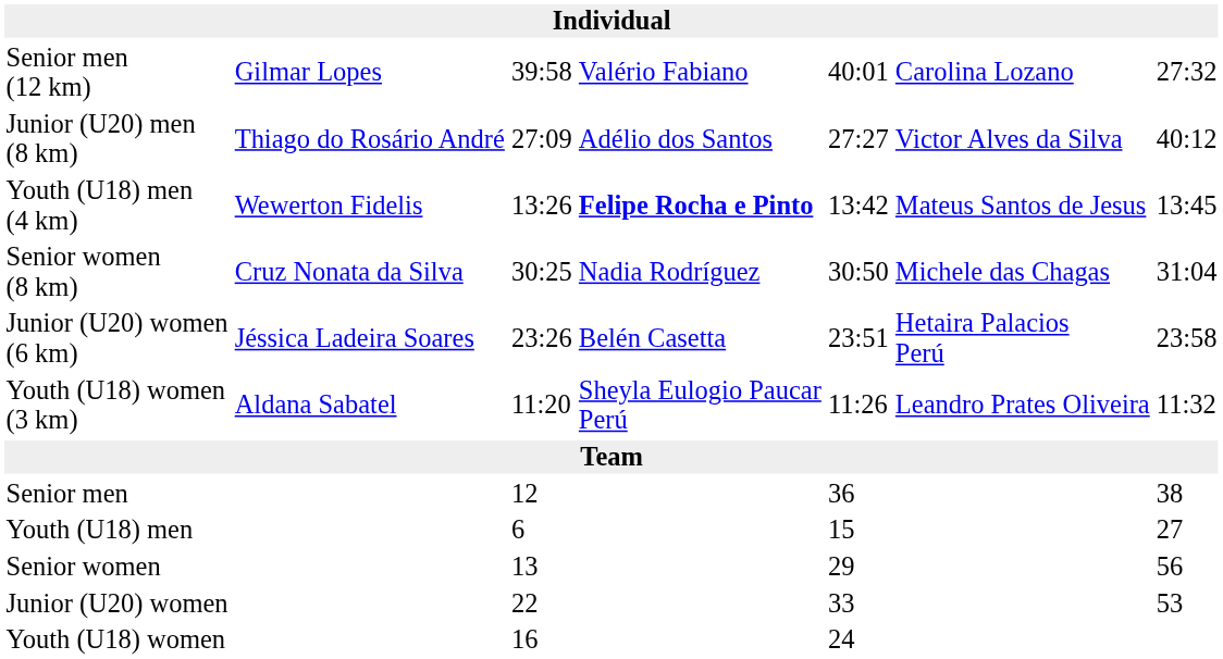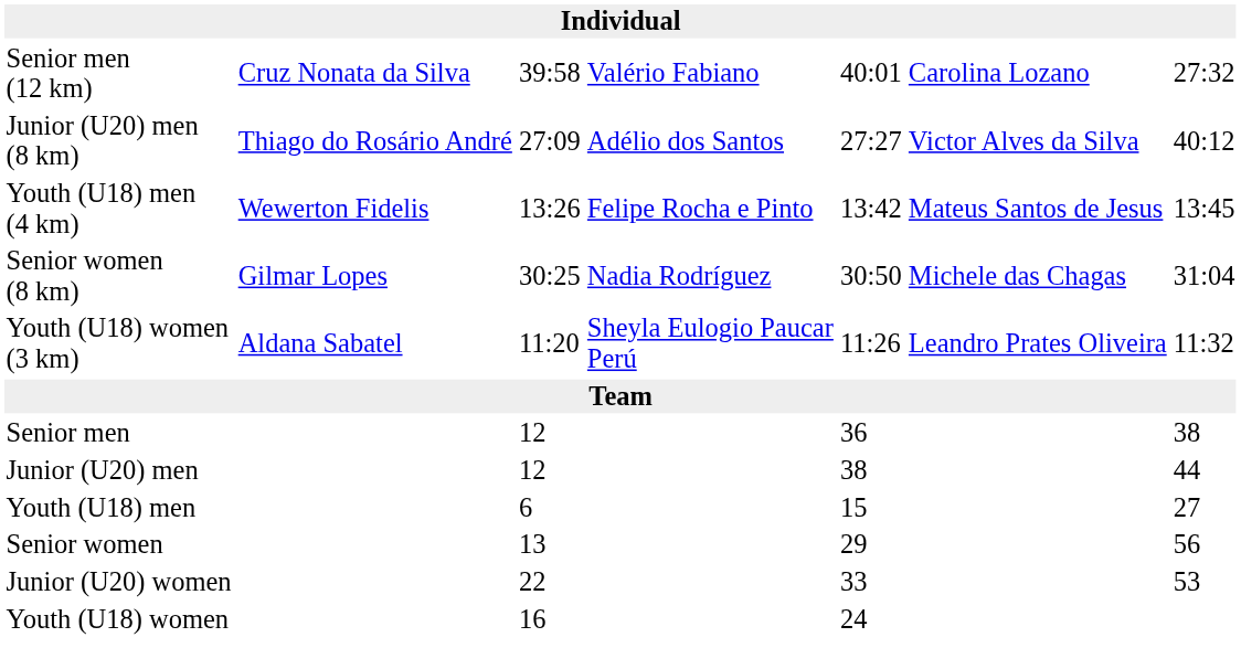 <table>
 <tr>
 <td colspan=7 bgcolor=#eeeeee style=text-align:center;><strong>Individual</strong></td>
 </tr>
 <tr>
 <td>Senior men<br>(12 km)</td>
-<td><a href='#'>Gilmar Lopes</a><br></td>
+<td><a href='#'>Cruz Nonata da Silva</a><br></td>
 <td>39:58</td>
 <td><a href='#'>Valério Fabiano</a><br></td>
 <td>40:01</td>
 <td><a href='#'>Carolina Lozano</a><br></td>
 <td>27:32</td>
 </tr>
 <tr>
 <td>Junior (U20) men<br>(8 km)</td>
 <td><a href='#'>Thiago do Rosário André</a><br></td>
 <td>27:09</td>
 <td><a href='#'>Adélio dos Santos</a><br></td>
 <td>27:27</td>
 <td><a href='#'>Victor Alves da Silva</a><br></td>
 <td>40:12</td>
 </tr>
 <tr>
 <td>Youth (U18) men<br>(4 km)</td>
 <td><a href='#'>Wewerton Fidelis</a><br></td>
 <td>13:26</td>
-<td><strong><a href='#'>Felipe Rocha e Pinto</a><br></strong></td>
+<td><a href='#'>Felipe Rocha e Pinto</a><br></td>
 <td>13:42</td>
 <td><a href='#'>Mateus Santos de Jesus</a><br></td>
 <td>13:45</td>
 </tr>
 <tr>
 <td>Senior women<br>(8 km)</td>
-<td><a href='#'>Cruz Nonata da Silva</a><br></td>
+<td><a href='#'>Gilmar Lopes</a><br></td>
 <td>30:25</td>
 <td><a href='#'>Nadia Rodríguez</a><br></td>
 <td>30:50</td>
 <td><a href='#'>Michele das Chagas</a><br></td>
 <td>31:04</td>
-</tr>
-<tr>
-<td>Junior (U20) women<br>(6 km)</td>
-<td><a href='#'>Jéssica Ladeira Soares</a><br></td>
-<td>23:26</td>
-<td><a href='#'>Belén Casetta</a><br></td>
-<td>23:51</td>
-<td><a href='#'>Hetaira Palacios</a><br> <a href='#'>Perú</a></td>
-<td>23:58</td>
 </tr>
 <tr>
 <td>Youth (U18) women<br>(3 km)</td>
 <td><a href='#'>Aldana Sabatel</a><br></td>
 <td>11:20</td>
 <td><a href='#'>Sheyla Eulogio Paucar</a><br> <a href='#'>Perú</a></td>
 <td>11:26</td>
 <td><a href='#'>Leandro Prates Oliveira</a><br></td>
 <td>11:32</td>
 </tr>
 <tr>
 <td colspan=7 bgcolor=#eeeeee style=text-align:center;><strong>Team</strong></td>
 </tr>
 <tr>
 <td>Senior men</td>
 <td></td>
 <td>12</td>
 <td></td>
 <td>36</td>
 <td></td>
 <td>38</td>
+</tr>
+<tr>
+<td>Junior (U20) men</td>
+<td></td>
+<td>12</td>
+<td></td>
+<td>38</td>
+<td></td>
+<td>44</td>
 </tr>
 <tr>
 <td>Youth (U18) men</td>
 <td></td>
 <td>6</td>
 <td></td>
 <td>15</td>
 <td></td>
 <td>27</td>
 </tr>
 <tr>
 <td>Senior women</td>
 <td></td>
 <td>13</td>
 <td></td>
 <td>29</td>
 <td></td>
 <td>56</td>
 </tr>
 <tr>
 <td>Junior (U20) women</td>
 <td></td>
 <td>22</td>
 <td></td>
 <td>33</td>
 <td></td>
 <td>53</td>
 </tr>
 <tr>
 <td>Youth (U18) women</td>
 <td></td>
 <td>16</td>
 <td></td>
 <td>24</td>
 <td></td>
 <td></td>
 </tr>
 </table>
